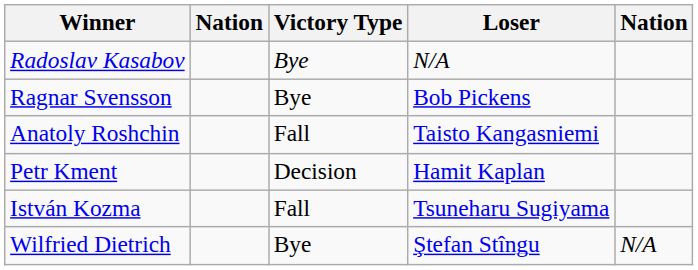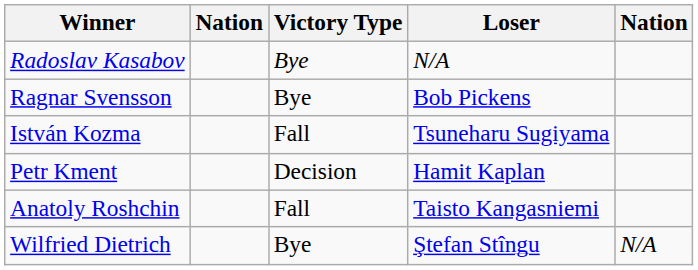 <table class="wikitable sortable" style="text-align:left;">
 <tr>
 <th>Winner</th>
 <th>Nation</th>
 <th>Victory Type</th>
 <th>Loser</th>
 <th>Nation</th>
 </tr>
 <tr style="font-style: italic">
 <td><a href='#'>Radoslav Kasabov</a></td>
 <td></td>
 <td>Bye</td>
 <td><em>N/A</em></td>
 <td></td>
 </tr>
 <tr>
 <td><a href='#'>Ragnar Svensson</a></td>
 <td></td>
 <td>Bye</td>
 <td><a href='#'>Bob Pickens</a></td>
 <td></td>
 </tr>
 <tr>
-<td><a href='#'>Anatoly Roshchin</a></td>
+<td><a href='#'>István Kozma</a></td>
 <td></td>
 <td>Fall</td>
-<td><a href='#'>Taisto Kangasniemi</a></td>
+<td><a href='#'>Tsuneharu Sugiyama</a></td>
 <td></td>
 </tr>
 <tr>
 <td><a href='#'>Petr Kment</a></td>
 <td></td>
 <td>Decision</td>
 <td><a href='#'>Hamit Kaplan</a></td>
 <td></td>
 </tr>
 <tr>
-<td><a href='#'>István Kozma</a></td>
+<td><a href='#'>Anatoly Roshchin</a></td>
 <td></td>
 <td>Fall</td>
-<td><a href='#'>Tsuneharu Sugiyama</a></td>
+<td><a href='#'>Taisto Kangasniemi</a></td>
 <td></td>
 </tr>
 <tr>
 <td><a href='#'>Wilfried Dietrich</a></td>
 <td></td>
 <td>Bye</td>
 <td><a href='#'>Ştefan Stîngu</a></td>
 <td><em>N/A</em></td>
 </tr>
 </table>
